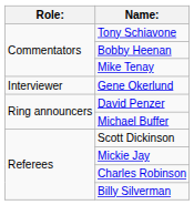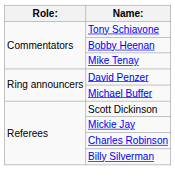 <table class=wikitable style="font-size:90%; margin: 0.5em 0 0.5em 1em; float: right; clear: right;">
 <tr>
 <th>Role:</th>
 <th>Name:</th>
 </tr>
 <tr>
 <td rowspan=3>Commentators</td>
 <td><a href='#'>Tony Schiavone</a></td>
 </tr>
 <tr>
 <td><a href='#'>Bobby Heenan</a></td>
 </tr>
 <tr>
 <td><a href='#'>Mike Tenay</a></td>
-</tr>
-<tr>
-<td>Interviewer</td>
-<td><a href='#'>Gene Okerlund</a></td>
 </tr>
 <tr>
 <td rowspan=2>Ring announcers</td>
 <td><a href='#'>David Penzer</a></td>
 </tr>
 <tr>
 <td><a href='#'>Michael Buffer</a></td>
 </tr>
 <tr>
 <td rowspan=4>Referees</td>
 <td>Scott Dickinson</td>
 </tr>
 <tr>
 <td><a href='#'>Mickie Jay</a></td>
 </tr>
 <tr>
 <td><a href='#'>Charles Robinson</a></td>
 </tr>
 <tr>
 <td><a href='#'>Billy Silverman</a></td>
 </tr>
 </table>
